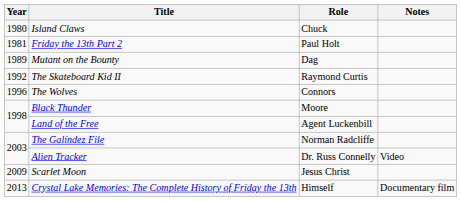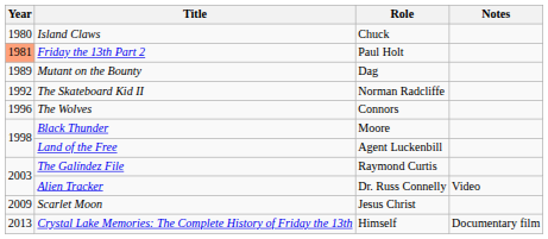 <table class="wikitable sortable">
 <tr>
 <th>Year</th>
 <th>Title</th>
 <th>Role</th>
 <th class="unsortable">Notes</th>
 </tr>
 <tr>
 <td>1980</td>
 <td><em>Island Claws</em></td>
 <td>Chuck</td>
 <td></td>
 </tr>
 <tr>
-<td>1981</td>
+<td style="background: lightsalmon;">1981</td>
 <td><em><a href='#'>Friday the 13th Part 2</a></em></td>
 <td>Paul Holt</td>
 <td></td>
 </tr>
 <tr>
 <td>1989</td>
 <td><em>Mutant on the Bounty</em></td>
 <td>Dag</td>
 <td></td>
 </tr>
 <tr>
 <td>1992</td>
 <td><em>The Skateboard Kid II</em></td>
-<td>Raymond Curtis</td>
+<td>Norman Radcliffe</td>
 <td></td>
 </tr>
 <tr>
 <td>1996</td>
 <td><em>The Wolves</em></td>
 <td>Connors</td>
 <td></td>
 </tr>
 <tr>
 <td rowspan="2">1998</td>
 <td><em><a href='#'>Black Thunder</a></em></td>
 <td>Moore</td>
 <td></td>
 </tr>
 <tr>
 <td><em><a href='#'>Land of the Free</a></em></td>
 <td>Agent Luckenbill</td>
 <td></td>
 </tr>
 <tr>
 <td rowspan="2">2003</td>
 <td><em><a href='#'>The Galíndez File</a></em></td>
-<td>Norman Radcliffe</td>
+<td>Raymond Curtis</td>
 <td></td>
 </tr>
 <tr>
 <td><em><a href='#'>Alien Tracker</a></em></td>
 <td>Dr. Russ Connelly</td>
 <td>Video</td>
 </tr>
 <tr>
 <td>2009</td>
 <td><em>Scarlet Moon</em></td>
 <td>Jesus Christ</td>
 <td></td>
 </tr>
 <tr>
 <td>2013</td>
 <td><em><a href='#'>Crystal Lake Memories: The Complete History of Friday the 13th</a></em></td>
 <td>Himself</td>
 <td>Documentary film</td>
 </tr>
 </table>
